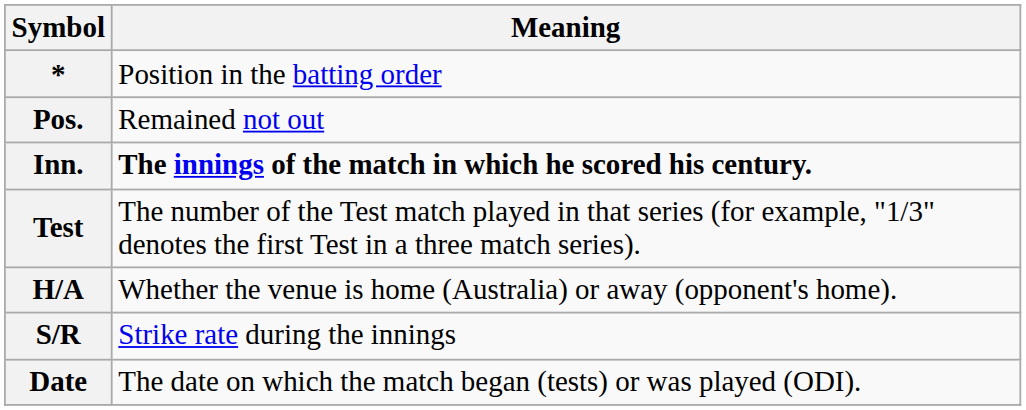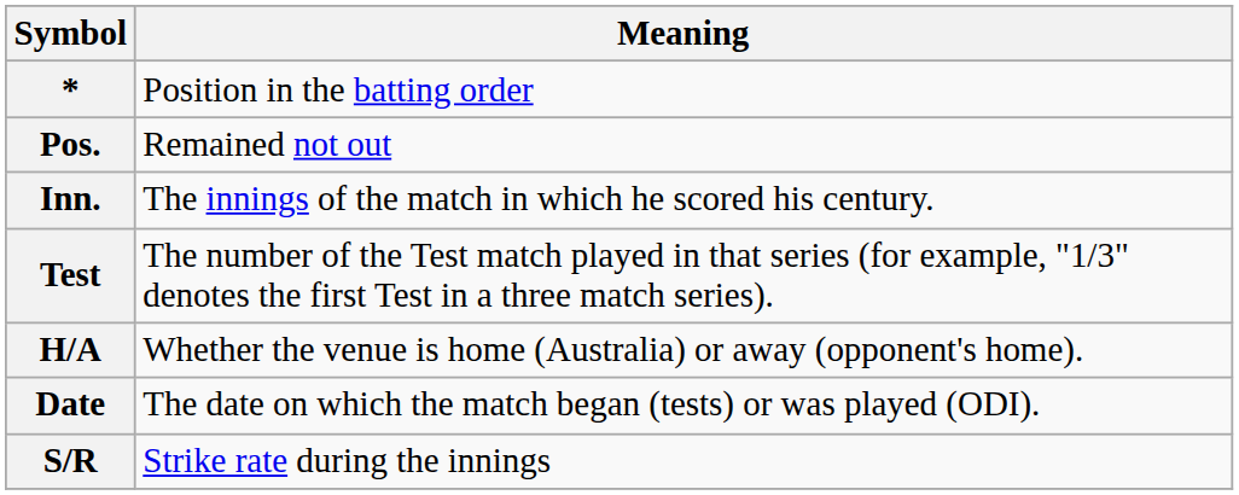 <table class="wikitable plainrowheaders" border="1" width="90%">
 <tr>
 <th scope="col">Symbol</th>
 <th scope="col">Meaning</th>
 </tr>
 <tr>
 <th scope="row">*</th>
 <td>Position in the <a href='#'>batting order</a></td>
 </tr>
 <tr>
 <th scope="row">Pos.</th>
 <td>Remained <a href='#'>not out</a></td>
 </tr>
 <tr>
 <th scope="row">Inn.</th>
-<td><strong>The <a href='#'>innings</a> of the match in which he scored his century.</strong></td>
+<td>The <a href='#'>innings</a> of the match in which he scored his century.</td>
 </tr>
 <tr>
 <th scope="row">Test</th>
 <td>The number of the Test match played in that series (for example, "1/3" denotes the first Test in a three match series).</td>
 </tr>
 <tr>
 <th scope="row">H/A</th>
 <td>Whether the venue is home (Australia) or away (opponent's home).</td>
 </tr>
 <tr>
+<th scope="row">Date</th>
+<td>The date on which the match began (tests) or was played (ODI).</td>
+</tr>
+<tr>
 <th scope="row">S/R</th>
 <td><a href='#'>Strike rate</a> during the innings</td>
 </tr>
-<tr>
-<th scope="row">Date</th>
-<td>The date on which the match began (tests) or was played (ODI).</td>
-</tr>
 </table>
